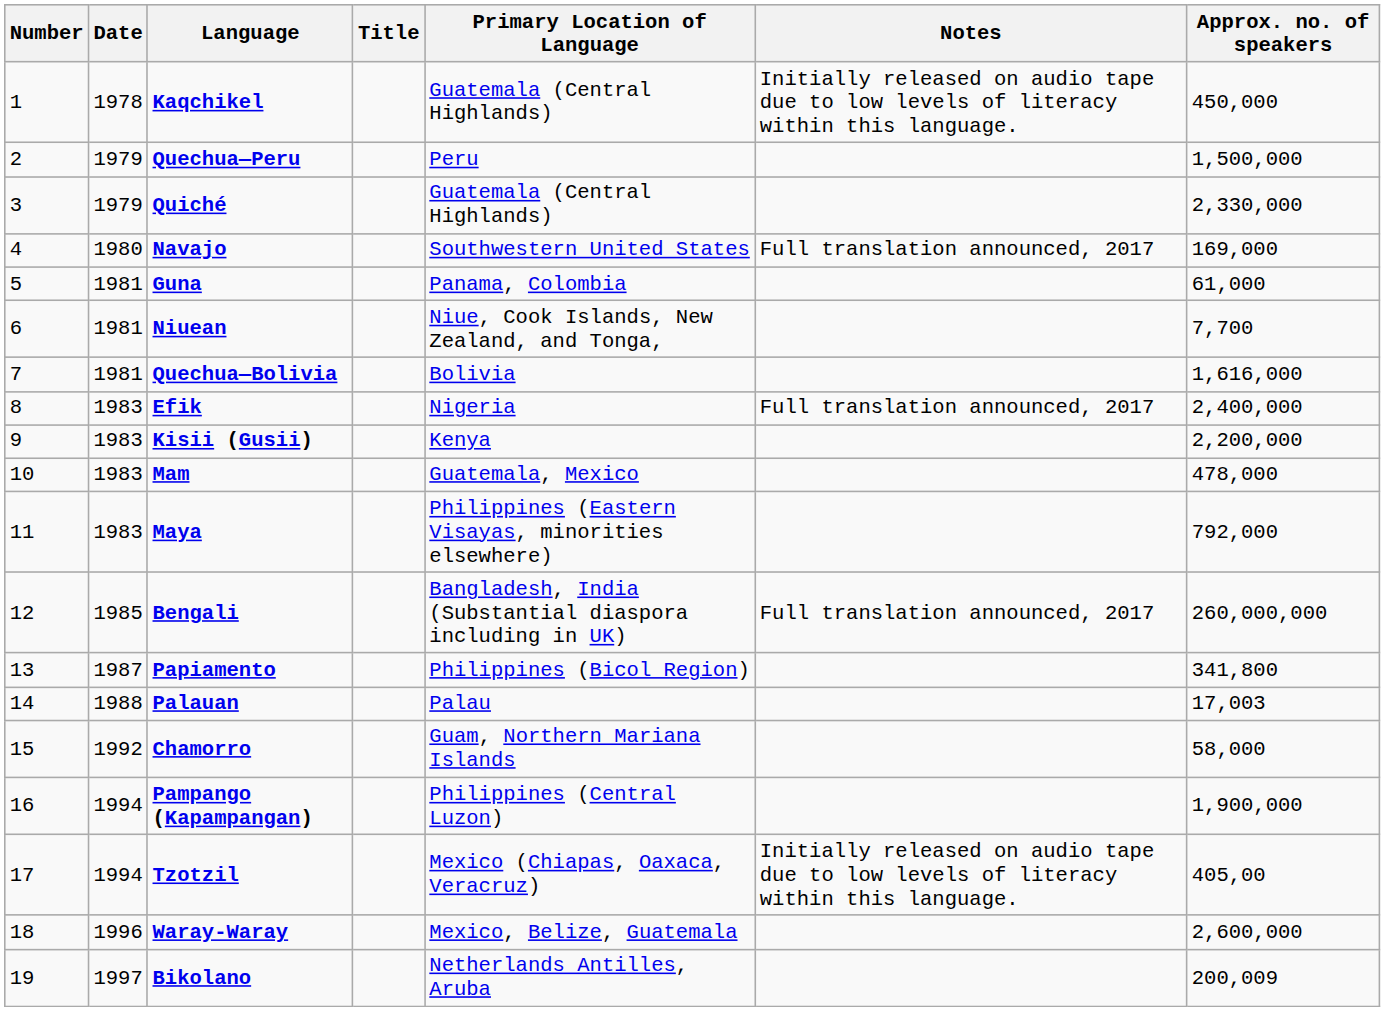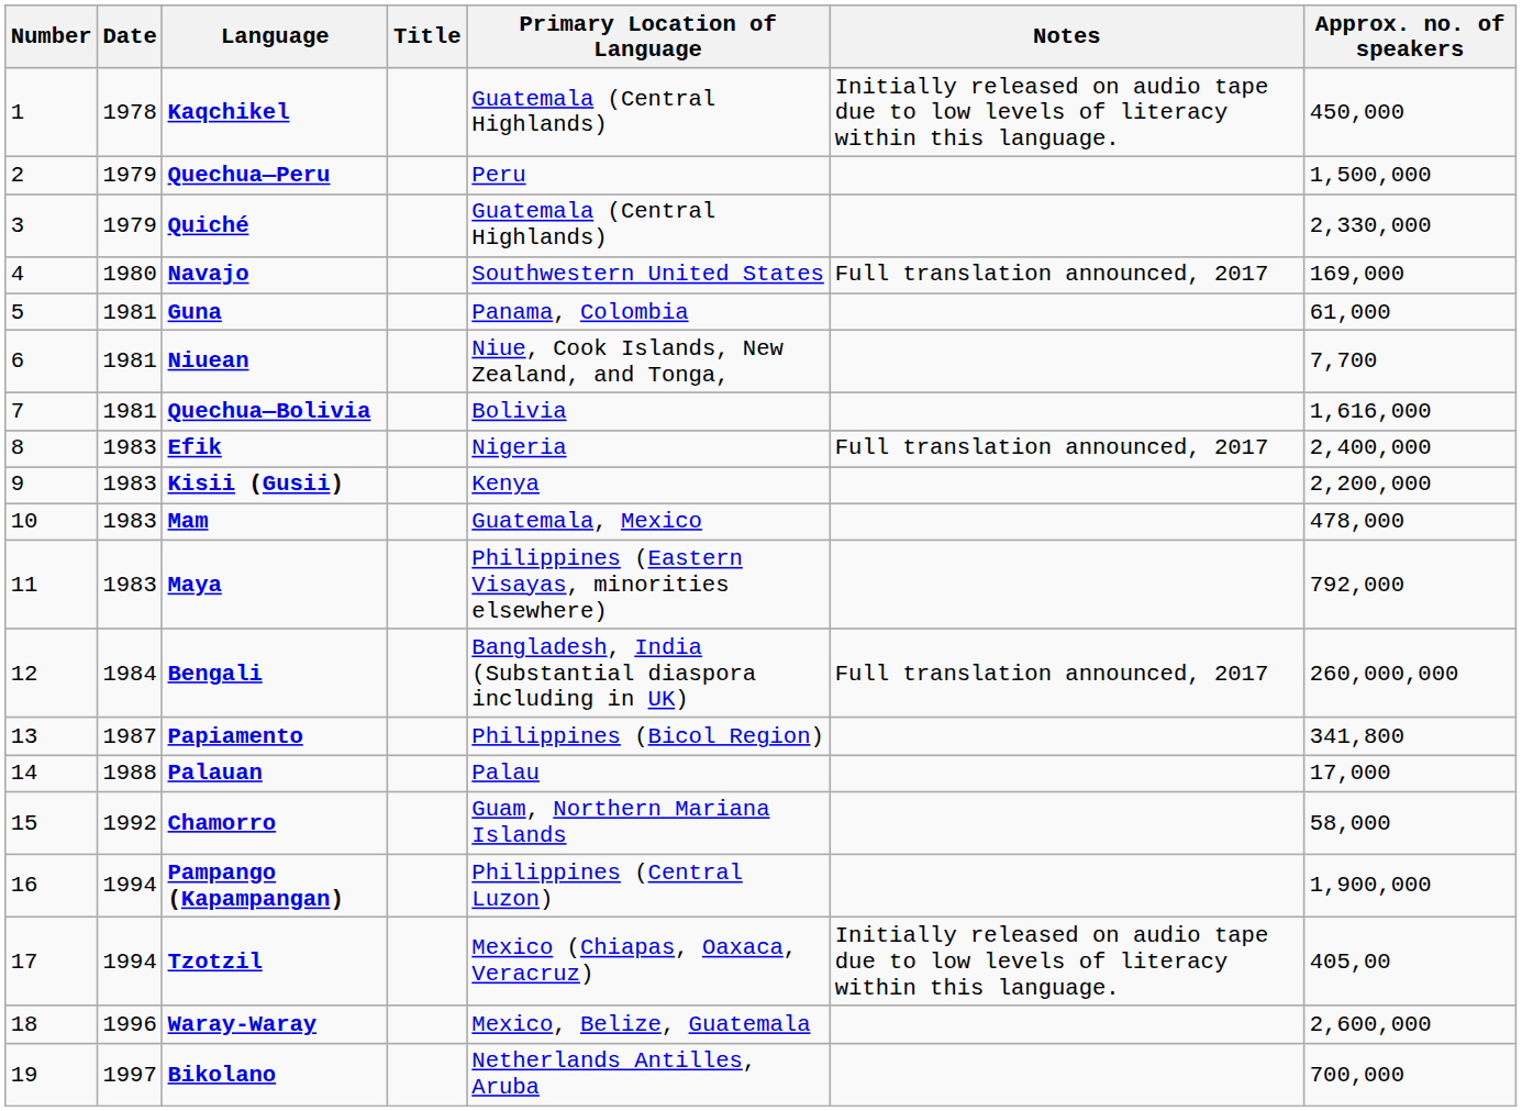 <table class="wikitable sortable">
 <tr>
 <th>Number</th>
 <th>Date</th>
 <th>Language</th>
 <th>Title</th>
 <th>Primary Location of Language</th>
 <th>Notes</th>
 <th>Approx. no. of speakers</th>
 </tr>
 <tr>
 <td>1</td>
 <td>1978</td>
 <td><strong><a href='#'>Kaqchikel</a></strong></td>
 <td></td>
 <td><a href='#'>Guatemala</a> (Central Highlands)</td>
 <td>Initially released on audio tape due to low levels of literacy within this language.</td>
 <td>450,000</td>
 </tr>
 <tr>
 <td>2</td>
 <td>1979</td>
 <td><strong><a href='#'>Quechua—Peru</a></strong></td>
 <td></td>
 <td><a href='#'>Peru</a></td>
 <td></td>
 <td>1,500,000</td>
 </tr>
 <tr>
 <td>3</td>
 <td>1979</td>
 <td><strong><a href='#'>Quiché</a></strong></td>
 <td></td>
 <td><a href='#'>Guatemala</a> (Central Highlands)</td>
 <td></td>
 <td>2,330,000</td>
 </tr>
 <tr>
 <td>4</td>
 <td>1980</td>
 <td><strong><a href='#'>Navajo</a></strong></td>
 <td></td>
 <td><a href='#'>Southwestern United States</a></td>
 <td>Full translation announced, 2017</td>
 <td>169,000</td>
 </tr>
 <tr>
 <td>5</td>
 <td>1981</td>
 <td><strong><a href='#'>Guna</a></strong></td>
 <td></td>
 <td><a href='#'>Panama</a>, <a href='#'>Colombia</a></td>
 <td></td>
 <td>61,000</td>
 </tr>
 <tr>
 <td>6</td>
 <td>1981</td>
 <td><strong><a href='#'>Niuean</a></strong></td>
 <td></td>
 <td><a href='#'>Niue</a>, Cook Islands, New Zealand, and Tonga,</td>
 <td></td>
 <td>7,700</td>
 </tr>
 <tr>
 <td>7</td>
 <td>1981</td>
 <td><strong><a href='#'>Quechua—Bolivia</a></strong></td>
 <td></td>
 <td><a href='#'>Bolivia</a></td>
 <td></td>
 <td>1,616,000</td>
 </tr>
 <tr>
 <td>8</td>
 <td>1983</td>
 <td><strong><a href='#'>Efik</a></strong></td>
 <td></td>
 <td><a href='#'>Nigeria</a></td>
 <td>Full translation announced, 2017</td>
 <td>2,400,000</td>
 </tr>
 <tr>
 <td>9</td>
 <td>1983</td>
 <td><strong><a href='#'>Kisii</a> (<a href='#'>Gusii</a>)</strong></td>
 <td></td>
 <td><a href='#'>Kenya</a></td>
 <td></td>
 <td>2,200,000</td>
 </tr>
 <tr>
 <td>10</td>
 <td>1983</td>
 <td><strong><a href='#'>Mam</a></strong></td>
 <td></td>
 <td><a href='#'>Guatemala</a>, <a href='#'>Mexico</a></td>
 <td></td>
 <td>478,000</td>
 </tr>
 <tr>
 <td>11</td>
 <td>1983</td>
 <td><strong><a href='#'>Maya</a></strong></td>
 <td></td>
 <td><a href='#'>Philippines</a> (<a href='#'>Eastern Visayas</a>, minorities elsewhere)</td>
 <td></td>
 <td>792,000</td>
 </tr>
 <tr>
 <td>12</td>
-<td>1985</td>
+<td>1984</td>
 <td><strong><a href='#'>Bengali</a></strong></td>
 <td></td>
 <td><a href='#'>Bangladesh</a>, <a href='#'>India</a> (Substantial diaspora including in <a href='#'>UK</a>)</td>
 <td>Full translation announced, 2017</td>
 <td>260,000,000</td>
 </tr>
 <tr>
 <td>13</td>
 <td>1987</td>
 <td><strong><a href='#'>Papiamento</a></strong></td>
 <td></td>
 <td><a href='#'>Philippines</a> (<a href='#'>Bicol Region</a>)</td>
 <td></td>
 <td>341,800</td>
 </tr>
 <tr>
 <td>14</td>
 <td>1988</td>
 <td><strong><a href='#'>Palauan</a></strong></td>
 <td></td>
 <td><a href='#'>Palau</a></td>
 <td></td>
-<td>17,003</td>
+<td>17,000</td>
 </tr>
 <tr>
 <td>15</td>
 <td>1992</td>
 <td><strong><a href='#'>Chamorro</a></strong></td>
 <td></td>
 <td><a href='#'>Guam</a>, <a href='#'>Northern Mariana Islands</a></td>
 <td></td>
 <td>58,000</td>
 </tr>
 <tr>
 <td>16</td>
 <td>1994</td>
 <td><strong><a href='#'>Pampango</a> (<a href='#'>Kapampangan</a>)</strong></td>
 <td></td>
 <td><a href='#'>Philippines</a> (<a href='#'>Central Luzon</a>)</td>
 <td></td>
 <td>1,900,000</td>
 </tr>
 <tr>
 <td>17</td>
 <td>1994</td>
 <td><strong><a href='#'>Tzotzil</a></strong></td>
 <td></td>
 <td><a href='#'>Mexico</a> (<a href='#'>Chiapas</a>, <a href='#'>Oaxaca</a>, <a href='#'>Veracruz</a>)</td>
 <td>Initially released on audio tape due to low levels of literacy within this language.</td>
 <td>405,00</td>
 </tr>
 <tr>
 <td>18</td>
 <td>1996</td>
 <td><strong><a href='#'>Waray-Waray</a></strong></td>
 <td></td>
 <td><a href='#'>Mexico</a>, <a href='#'>Belize</a>, <a href='#'>Guatemala</a></td>
 <td></td>
 <td>2,600,000</td>
 </tr>
 <tr>
 <td>19</td>
 <td>1997</td>
 <td><strong><a href='#'>Bikolano</a></strong></td>
 <td></td>
 <td><a href='#'>Netherlands Antilles</a>, <a href='#'>Aruba</a></td>
 <td></td>
-<td>200,009</td>
+<td>700,000</td>
 </tr>
 </table>
